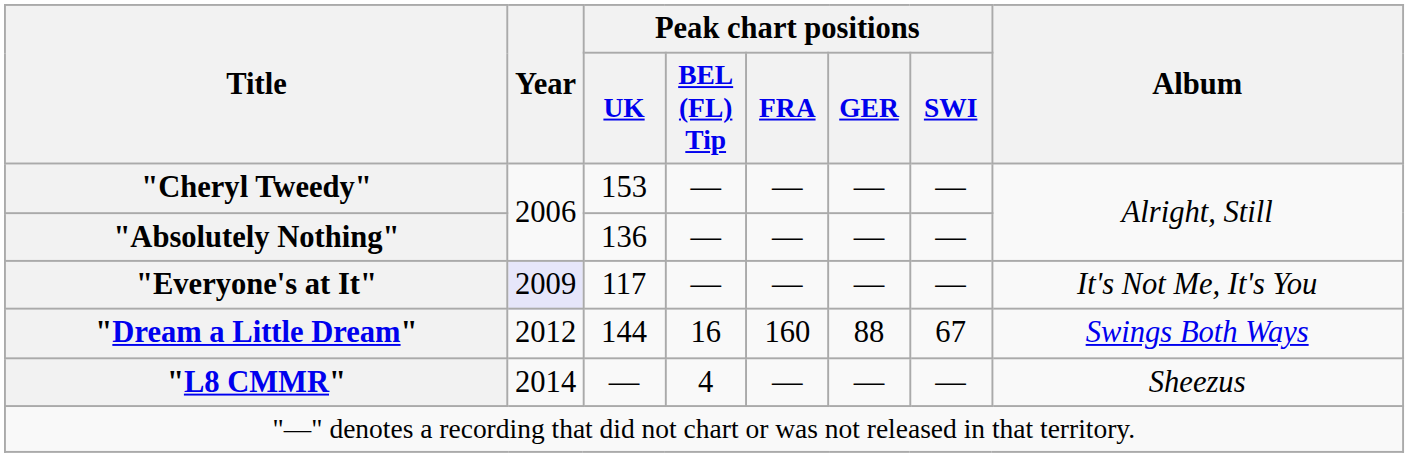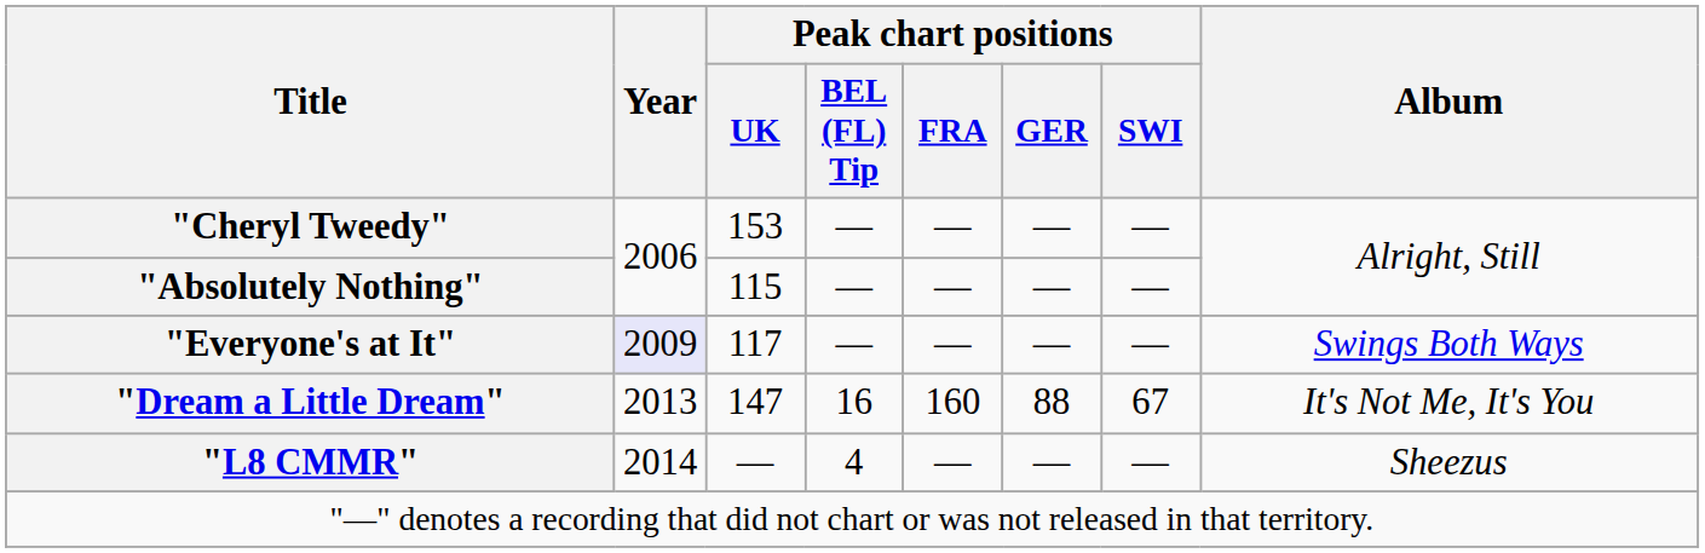 <table class="wikitable plainrowheaders" style="text-align:center;">
 <tr>
 <th scope="col" rowspan="2" style="width:16em;">Title</th>
 <th scope="col" rowspan="2">Year</th>
 <th scope="col" colspan="5">Peak chart positions</th>
 <th scope="col" rowspan="2" style="width:13em;">Album</th>
 </tr>
 <tr>
 <th scope="col" style="width:2.5em;font-size:90%;"><a href='#'>UK</a><br></th>
 <th scope="col" style="width:2.5em;font-size:90%;"><a href='#'>BEL<br>(FL)<br>Tip</a><br></th>
 <th scope="col" style="width:2.5em;font-size:90%;"><a href='#'>FRA</a><br></th>
 <th scope="col" style="width:2.5em;font-size:90%;"><a href='#'>GER</a><br></th>
 <th scope="col" style="width:2.5em;font-size:90%;"><a href='#'>SWI</a><br></th>
 </tr>
 <tr>
 <th scope="row">"Cheryl Tweedy"</th>
 <td rowspan="2">2006</td>
 <td>153</td>
 <td>—</td>
 <td>—</td>
 <td>—</td>
 <td>—</td>
 <td rowspan="2"><em>Alright, Still</em></td>
 </tr>
 <tr>
 <th scope="row">"Absolutely Nothing"</th>
-<td>136</td>
+<td>115</td>
 <td>—</td>
 <td>—</td>
 <td>—</td>
 <td>—</td>
 </tr>
 <tr>
 <th scope="row">"Everyone's at It"</th>
 <td style="background: lavender;">2009</td>
 <td>117</td>
 <td>—</td>
 <td>—</td>
 <td>—</td>
 <td>—</td>
-<td><em>It's Not Me, It's You</em></td>
+<td><em><a href='#'>Swings Both Ways</a></em></td>
 </tr>
 <tr>
 <th scope="row">"<a href='#'>Dream a Little Dream</a>" <br></th>
-<td>2012</td>
-<td>144</td>
+<td>2013</td>
+<td>147</td>
 <td>16</td>
 <td>160</td>
 <td>88</td>
 <td>67</td>
-<td><em><a href='#'>Swings Both Ways</a></em></td>
+<td><em>It's Not Me, It's You</em></td>
 </tr>
 <tr>
 <th scope="row">"<a href='#'>L8 CMMR</a>"</th>
 <td>2014</td>
 <td>—</td>
 <td>4</td>
 <td>—</td>
 <td>—</td>
 <td>—</td>
 <td><em>Sheezus</em></td>
 </tr>
 <tr>
 <td colspan="10" style="font-size:90%">"—" denotes a recording that did not chart or was not released in that territory.</td>
 </tr>
 </table>
